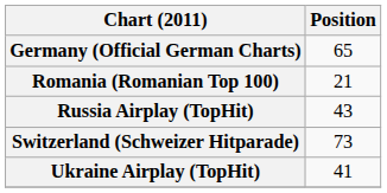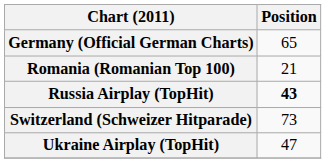 <table class="wikitable plainrowheaders sortable" style="text-align:center;">
 <tr>
 <th scope="col">Chart (2011)</th>
 <th scope="col">Position</th>
 </tr>
 <tr>
 <th scope="row">Germany (Official German Charts)</th>
 <td>65</td>
 </tr>
 <tr>
 <th scope="row">Romania (Romanian Top 100)</th>
 <td>21</td>
 </tr>
 <tr>
 <th scope="row">Russia Airplay (TopHit)</th>
-<td style="text-align:center;">43</td>
+<td style="text-align:center;"><strong>43</strong></td>
 </tr>
 <tr>
 <th scope="row">Switzerland (Schweizer Hitparade)</th>
 <td>73</td>
 </tr>
 <tr>
 <th scope="row">Ukraine Airplay (TopHit)</th>
-<td style="text-align:center;">41</td>
+<td style="text-align:center;">47</td>
 </tr>
 <tr>
 </tr>
 </table>
